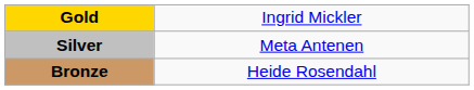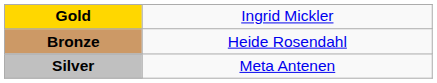 <table class="wikitable" style="text-align:center; " width="35%">
 <tr>
 <td bgcolor="gold"><strong>Gold</strong></td>
 <td><a href='#'>Ingrid Mickler</a><br>  <small><em></em></small></td>
 </tr>
 <tr>
+<td bgcolor="CC9966"><strong>Bronze</strong></td>
+<td><a href='#'>Heide Rosendahl</a><br>  <small><em></em></small></td>
+</tr>
+<tr>
 <td bgcolor="silver"><strong>Silver</strong></td>
 <td><a href='#'>Meta Antenen</a><br>  <small><em></em></small></td>
 </tr>
-<tr>
-<td bgcolor="CC9966"><strong>Bronze</strong></td>
-<td><a href='#'>Heide Rosendahl</a><br>  <small><em></em></small></td>
-</tr>
 </table>
